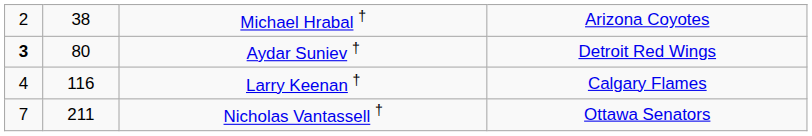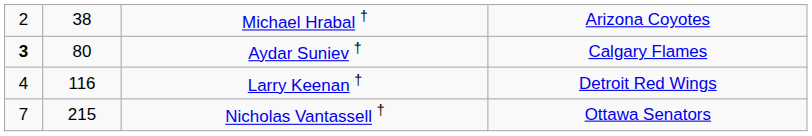 <table class="wikitable" width="60%">
 <tr align="center" bgcolor="">
 <td>2</td>
 <td>38</td>
 <td><a href='#'>Michael Hrabal</a> <sup>†</sup></td>
 <td><a href='#'>Arizona Coyotes</a></td>
 </tr>
 <tr align="center" bgcolor="">
 <td><strong>3</strong></td>
 <td>80</td>
 <td><a href='#'>Aydar Suniev</a> <sup>†</sup></td>
-<td><a href='#'>Detroit Red Wings</a></td>
+<td><a href='#'>Calgary Flames</a></td>
 </tr>
 <tr align="center" bgcolor="">
 <td>4</td>
 <td>116</td>
 <td><a href='#'>Larry Keenan</a> <sup>†</sup></td>
-<td><a href='#'>Calgary Flames</a></td>
+<td><a href='#'>Detroit Red Wings</a></td>
 </tr>
 <tr align="center" bgcolor="">
 <td>7</td>
-<td>211</td>
+<td>215</td>
 <td><a href='#'>Nicholas Vantassell</a> <sup>†</sup></td>
 <td><a href='#'>Ottawa Senators</a></td>
 </tr>
 </table>
